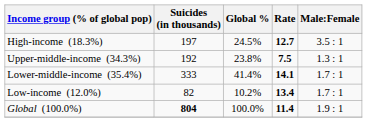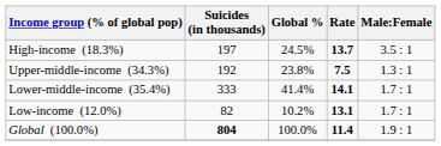 <table class="wikitable sortable" style="float:right; margin-left:1em; margin-right:0; white-space: nowrap;">
 <tr style="background:#ececec;">
 <th class="unsortable"><a href='#'>Income group</a> (% of global pop)</th>
 <th>Suicides<br>(in thousands)</th>
 <th>Global %</th>
 <th>Rate</th>
 <th>Male:Female</th>
 </tr>
 <tr>
 <td>High-income  (18.3%)</td>
 <td style="text-align:center;">197</td>
 <td style="text-align:center;">24.5%</td>
-<td style="text-align:center;"><strong>12.7</strong></td>
+<td style="text-align:center;"><strong>13.7</strong></td>
 <td style="text-align:center;">3.5 : 1</td>
 </tr>
 <tr>
 <td>Upper-middle-income  (34.3%)</td>
 <td style="text-align:center;">192</td>
 <td style="text-align:center;">23.8%</td>
 <td style="text-align:center;"><strong>7.5</strong></td>
 <td style="text-align:center;">1.3 : 1</td>
 </tr>
 <tr>
 <td>Lower-middle-income  (35.4%)</td>
 <td style="text-align:center;">333</td>
 <td style="text-align:center;">41.4%</td>
 <td style="text-align:center;"><strong>14.1</strong></td>
 <td style="text-align:center;">1.7 : 1</td>
 </tr>
 <tr>
 <td>Low-income  (12.0%)</td>
 <td style="text-align:center;">82</td>
 <td style="text-align:center;">10.2%</td>
-<td style="text-align:center;"><strong>13.4</strong></td>
+<td style="text-align:center;"><strong>13.1</strong></td>
 <td style="text-align:center;">1.7 : 1</td>
 </tr>
 <tr>
 <td><em>Global</em>  (100.0%)</td>
 <td style="text-align:center;"><strong>804</strong></td>
 <td style="text-align:center;">100.0%</td>
 <td style="text-align:center;"><strong>11.4</strong></td>
 <td style="text-align:center;">1.9 : 1</td>
 </tr>
 <tr>
 </tr>
 </table>
